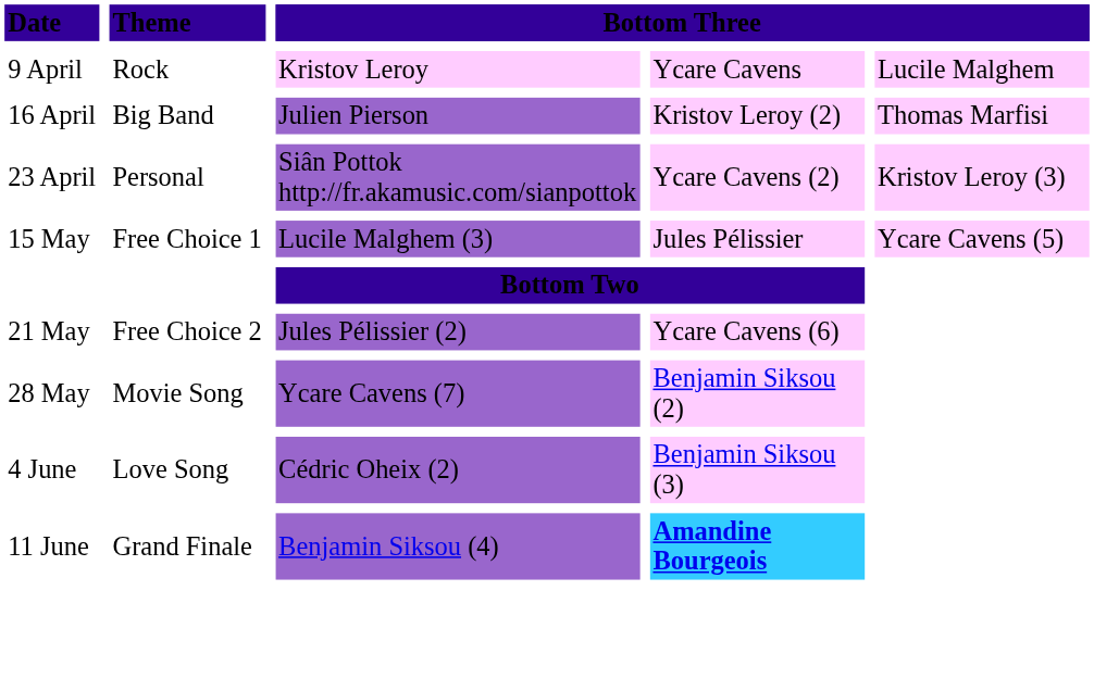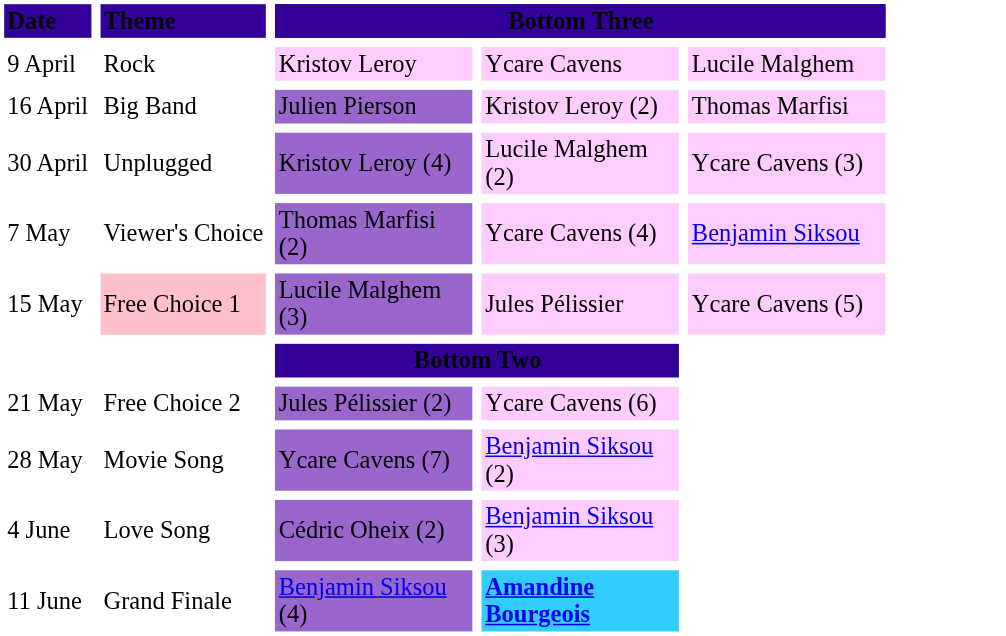 <table cellpadding=2 cellspacing=6>
 <tr bgcolor=#330099>
 <td><span><strong>Date</strong></span></td>
 <td><span><strong>Theme</strong></span></td>
 <td bgcolor=#330099 colspan="3" align="center"><span><strong>Bottom Three</strong></span></td>
 </tr>
 <tr>
 <td>9 April</td>
 <td>Rock</td>
 <td bgcolor="#FFCCFF" width="125">Kristov Leroy</td>
 <td bgcolor="#FFCCFF" width="125">Ycare Cavens</td>
 <td bgcolor="#FFCCFF" width="125">Lucile Malghem</td>
 </tr>
 <tr>
 <td>16 April</td>
 <td>Big Band</td>
 <td bgcolor="#9966CC">Julien Pierson</td>
 <td bgcolor="#FFCCFF">Kristov Leroy (2)</td>
 <td bgcolor="#FFCCFF">Thomas Marfisi</td>
 </tr>
 <tr>
-<td>23 April</td>
-<td>Personal</td>
-<td bgcolor="#9966CC">Siân Pottok http://fr.akamusic.com/sianpottok</td>
-<td bgcolor="#FFCCFF">Ycare Cavens (2)</td>
-<td bgcolor="#FFCCFF">Kristov Leroy (3)</td>
+<td>30 April</td>
+<td>Unplugged</td>
+<td bgcolor="#9966CC">Kristov Leroy (4)</td>
+<td bgcolor="#FFCCFF">Lucile Malghem (2)</td>
+<td bgcolor="#FFCCFF">Ycare Cavens (3)</td>
+</tr>
+<tr>
+<td>7 May</td>
+<td>Viewer's Choice</td>
+<td bgcolor="#9966CC">Thomas Marfisi (2)</td>
+<td bgcolor="#FFCCFF">Ycare Cavens (4)</td>
+<td bgcolor="#FFCCFF"><a href='#'>Benjamin Siksou</a></td>
 </tr>
 <tr>
 <td>15 May</td>
-<td>Free Choice 1</td>
+<td style="background: pink;">Free Choice 1</td>
 <td bgcolor="#9966CC">Lucile Malghem (3)</td>
 <td bgcolor="#FFCCFF">Jules Pélissier</td>
 <td bgcolor="#FFCCFF">Ycare Cavens (5)</td>
 </tr>
 <tr>
 <td></td>
 <td></td>
 <td bgcolor=#330099 colspan="2" align="center"><span><strong>Bottom Two</strong></span></td>
 </tr>
 <tr>
 <td>21 May</td>
 <td>Free Choice 2</td>
 <td bgcolor="#9966CC">Jules Pélissier (2)</td>
 <td bgcolor="#FFCCFF">Ycare Cavens (6)</td>
 </tr>
 <tr>
 <td>28 May</td>
 <td>Movie Song</td>
 <td bgcolor="#9966CC">Ycare Cavens (7)</td>
 <td bgcolor="#FFCCFF"><a href='#'>Benjamin Siksou</a> (2)</td>
 </tr>
 <tr>
 <td>4 June</td>
 <td>Love Song</td>
 <td bgcolor="#9966CC">Cédric Oheix (2)</td>
 <td bgcolor="#FFCCFF"><a href='#'>Benjamin Siksou</a> (3)</td>
 </tr>
 <tr>
 <td>11 June</td>
 <td>Grand Finale</td>
 <td bgcolor="#9966CC"><a href='#'>Benjamin Siksou</a> (4)</td>
 <td bgcolor="#33CCFF"><strong><a href='#'>Amandine Bourgeois</a></strong></td>
 </tr>
 </table>
